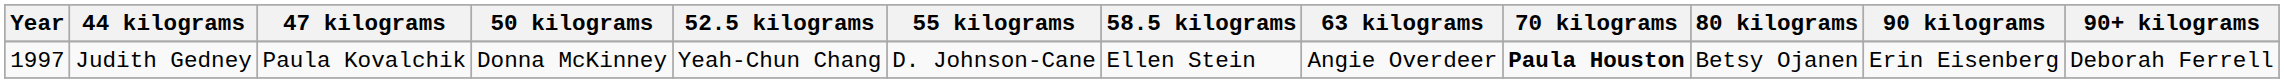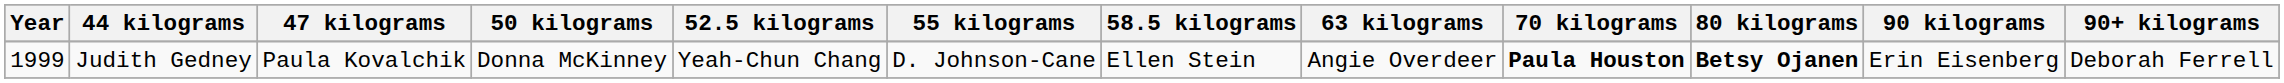 <table class="sortable wikitable">
 <tr>
 <th>Year</th>
 <th>44 kilograms</th>
 <th>47 kilograms</th>
 <th>50 kilograms</th>
 <th>52.5 kilograms</th>
 <th>55 kilograms</th>
 <th>58.5 kilograms</th>
 <th>63 kilograms</th>
 <th>70 kilograms</th>
 <th>80 kilograms</th>
 <th>90 kilograms</th>
 <th>90+ kilograms</th>
 </tr>
 <tr>
 </tr>
 <tr>
-<td>1997</td>
+<td>1999</td>
 <td>Judith Gedney</td>
 <td>Paula Kovalchik</td>
 <td>Donna McKinney</td>
 <td>Yeah-Chun Chang</td>
 <td>D. Johnson-Cane</td>
 <td>Ellen Stein</td>
 <td>Angie Overdeer</td>
 <td><strong>Paula Houston</strong></td>
-<td>Betsy Ojanen</td>
+<td><strong>Betsy Ojanen</strong></td>
 <td>Erin Eisenberg</td>
 <td>Deborah Ferrell</td>
 </tr>
 </table>
